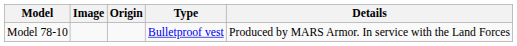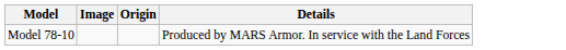 <table class="wikitable">
 <tr>
 <th>Model</th>
 <th>Image</th>
 <th>Origin</th>
-<th>Type</th>
 <th>Details</th>
 </tr>
 <tr>
 <td>Model 78-10</td>
 <td></td>
 <td></td>
-<td><a href='#'>Bulletproof vest</a></td>
 <td>Produced by MARS Armor. In service with the Land Forces</td>
 </tr>
 </table>
